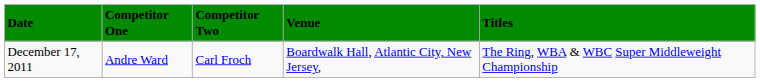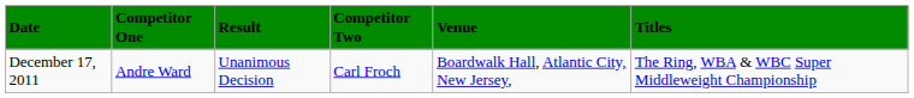 <table class="wikitable" style="margin:0.5em auto; font-size:95%">
 <tr style="background:#008b00;">
 <td><strong>Date</strong></td>
 <td><strong>Competitor One</strong></td>
+<td><strong>Result</strong></td>
 <td><strong>Competitor Two</strong></td>
 <td><strong>Venue</strong></td>
 <td><strong>Titles</strong></td>
 </tr>
 <tr>
 <td>December 17, 2011</td>
 <td> <a href='#'>Andre Ward</a></td>
+<td> <a href='#'>Unanimous Decision</a></td>
 <td> <a href='#'>Carl Froch</a></td>
 <td><a href='#'>Boardwalk Hall</a>, <a href='#'>Atlantic City, New Jersey</a>, </td>
 <td><a href='#'>The Ring</a>, <a href='#'>WBA</a> & <a href='#'>WBC</a> <a href='#'>Super Middleweight Championship</a></td>
 </tr>
 </table>
